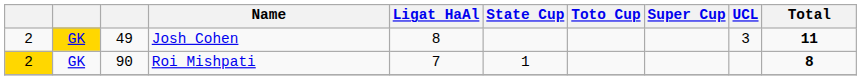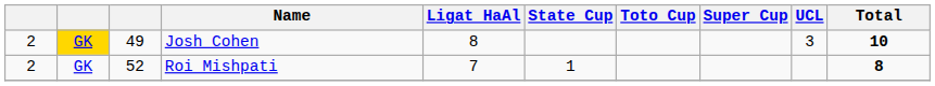 <table class="wikitable sortable" style="font-size: 95%; text-align: center;">
 <tr>
 <th width=35></th>
 <th width=35></th>
 <th width=35></th>
 <th width=200>Name</th>
 <th><a href='#'>Ligat HaAl</a></th>
 <th><a href='#'>State Cup</a></th>
 <th><a href='#'>Toto Cup</a></th>
 <th><a href='#'>Super Cup</a></th>
 <th><a href='#'>UCL</a></th>
 <th width= 75>Total</th>
 </tr>
 <tr>
 <td align=center>2</td>
 <td style="background: gold;"><a href='#'>GK</a></td>
 <td>49</td>
 <td align=left>  <a href='#'>Josh Cohen</a></td>
 <td>8</td>
 <td></td>
 <td></td>
 <td></td>
 <td>3</td>
-<td><strong>11</strong></td>
+<td><strong>10</strong></td>
 </tr>
 <tr>
-<td align=center style="background: gold;">2</td>
+<td align=center>2</td>
 <td><a href='#'>GK</a></td>
-<td>90</td>
+<td>52</td>
 <td align=left> <a href='#'>Roi Mishpati</a></td>
 <td>7</td>
 <td>1</td>
 <td></td>
 <td></td>
 <td></td>
 <td><strong>8</strong></td>
 </tr>
 <tr>
 </tr>
 </table>
